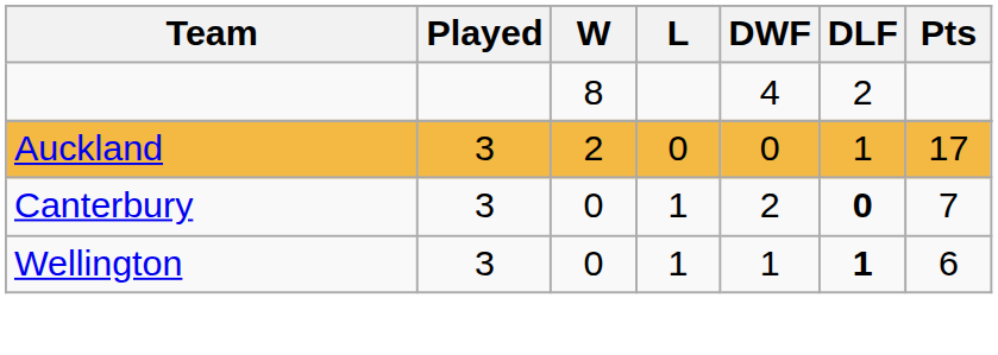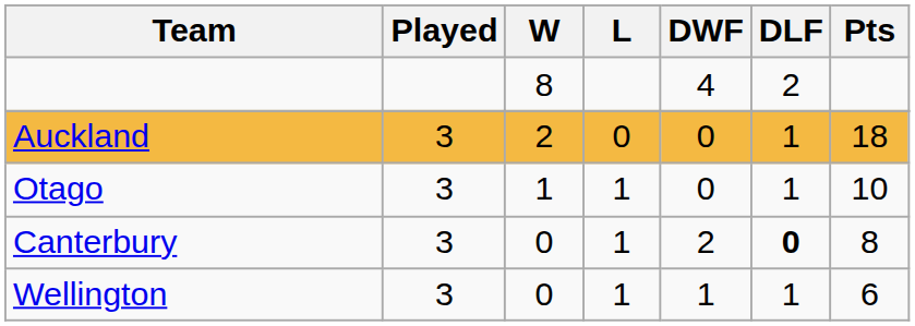 <table class="wikitable" style="text-align:center;">
 <tr>
 <th width=175>Team</th>
 <th style="width:30px;" abbr="Played">Played</th>
 <th style="width:30px;" abbr="Won">W</th>
 <th style="width:30px;" abbr="Lost">L</th>
 <th style="width:30px;" abbr="Won on 1st innings in drawn match">DWF</th>
 <th style="width:30px;" abbr="Lost on 1st innings in drawn match">DLF</th>
 <th style="width:30px;" abbr="Points">Pts</th>
 </tr>
 <tr>
 <td></td>
 <td></td>
 <td>8</td>
 <td></td>
 <td>4</td>
 <td>2</td>
 <td></td>
 </tr>
 <tr>
 </tr>
 <tr style="background:#f4b942;">
 <td style="text-align:left;"><a href='#'>Auckland</a></td>
 <td>3</td>
 <td>2</td>
 <td>0</td>
 <td>0</td>
 <td>1</td>
-<td>17</td>
+<td>18</td>
+</tr>
+<tr>
+<td style="text-align:left;"><a href='#'>Otago</a></td>
+<td>3</td>
+<td>1</td>
+<td>1</td>
+<td>0</td>
+<td>1</td>
+<td>10</td>
 </tr>
 <tr>
 <td style="text-align:left;"><a href='#'>Canterbury</a></td>
 <td>3</td>
 <td>0</td>
 <td>1</td>
 <td>2</td>
 <td><strong>0</strong></td>
-<td>7</td>
+<td>8</td>
 </tr>
 <tr>
 <td style="text-align:left;"><a href='#'>Wellington</a></td>
 <td>3</td>
 <td>0</td>
 <td>1</td>
 <td>1</td>
-<td><strong>1</strong></td>
+<td>1</td>
 <td>6</td>
 </tr>
 </table>
